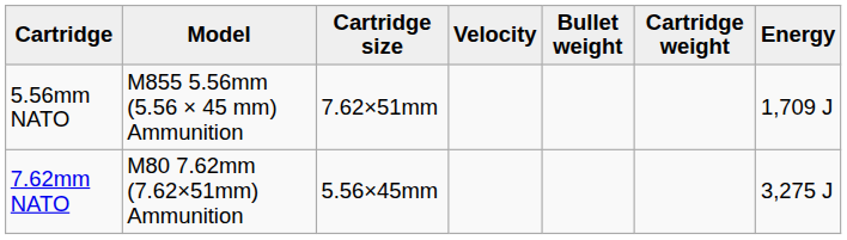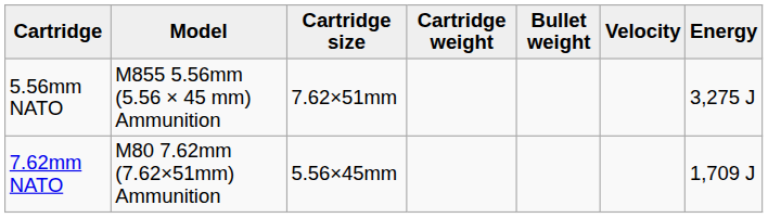 <table class="wikitable">
 <tr>
 <th style="background:#efefef;">Cartridge</th>
 <th style="background:#efefef;">Model</th>
 <th style="background:#efefef;">Cartridge size</th>
+<th style="background:#efefef;">Cartridge weight</th>
+<th style="background:#efefef;">Bullet weight</th>
 <th style="background:#efefef;">Velocity</th>
-<th style="background:#efefef;">Bullet weight</th>
-<th style="background:#efefef;">Cartridge weight</th>
 <th style="background:#efefef;">Energy</th>
 </tr>
 <tr>
 <td>5.56mm NATO</td>
 <td>M855 5.56mm (5.56 × 45 mm) Ammunition</td>
 <td>7.62×51mm</td>
 <td></td>
 <td></td>
 <td></td>
-<td>1,709 J</td>
+<td>3,275 J</td>
 </tr>
 <tr>
 <td><a href='#'>7.62mm NATO</a></td>
 <td>M80 7.62mm (7.62×51mm) Ammunition</td>
 <td>5.56×45mm</td>
 <td></td>
 <td></td>
 <td></td>
-<td>3,275 J</td>
+<td>1,709 J</td>
 </tr>
 </table>
